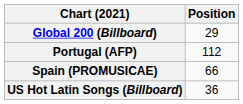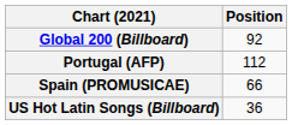 <table class="wikitable sortable plainrowheaders" style="text-align:center">
 <tr>
 <th scope="col">Chart (2021)</th>
 <th scope="col">Position</th>
 </tr>
 <tr>
 <th scope="row"><a href='#'>Global 200</a> (<em>Billboard</em>)</th>
-<td>29</td>
+<td>92</td>
 </tr>
 <tr>
 <th scope="row">Portugal (AFP)</th>
 <td>112</td>
 </tr>
 <tr>
 <th scope="row">Spain (PROMUSICAE)</th>
 <td>66</td>
 </tr>
 <tr>
 <th scope="row">US Hot Latin Songs (<em>Billboard</em>)</th>
 <td>36</td>
 </tr>
 </table>
